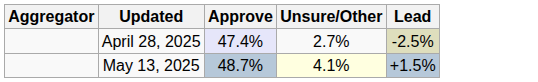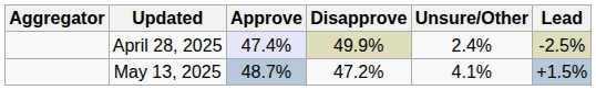 <table class="wikitable sortable" style="text-align:center;line-height:17px">
 <tr>
 <th>Aggregator</th>
 <th>Updated</th>
 <th>Approve</th>
+<th>Disapprove</th>
 <th>Unsure/Other</th>
 <th>Lead</th>
 </tr>
 <tr>
 <td></td>
 <td>April 28, 2025</td>
 <td style="background: lavender;">47.4%</td>
-<td>2.7%</td>
+<td style="background:#DEDEBD;">49.9%</td>
+<td>2.4%</td>
 <td style="background:#DEDEBD;">-2.5%</td>
 </tr>
 <tr>
 <td></td>
 <td>May 13, 2025</td>
 <td style="background:#B6C8D9;">48.7%</td>
-<td style="background: lightyellow;">4.1%</td>
+<td>47.2%</td>
+<td>4.1%</td>
 <td style="background:#B6C8D9;">+1.5%</td>
 </tr>
 </table>
